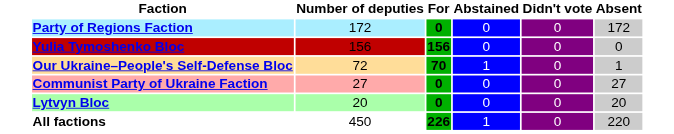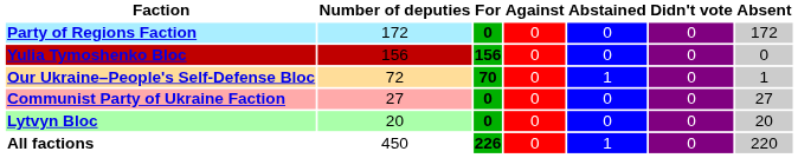 <table align="center" class="standard">
 <tr>
 <th>Faction</th>
 <th>Number of deputies</th>
 <th><strong>For</strong></th>
+<th>Against</th>
 <th>Abstained</th>
 <th>Didn't vote</th>
 <th>Absent</th>
 </tr>
 <tr ---->
 <td bgcolor=#AAEEFF><strong><a href='#'>Party of Regions Faction</a></strong></td>
 <td align=center bgcolor=#AAEEFF>172</td>
 <td align=center bgcolor=#00B000><strong>0</strong></td>
+<td align=center bgcolor=red style="color:white;">0</td>
 <td align=center bgcolor=blue style="color:white;">0</td>
 <td align=center bgcolor=purple style="color:white;">0</td>
 <td align=center bgcolor=#cccccc>172</td>
 </tr>
 <tr ---->
 <td bgcolor=#crimson><strong><a href='#'>Yulia Tymoshenko Bloc</a></strong></td>
 <td align=center bgcolor=#crimson>156</td>
 <td align=center bgcolor=#00B000><strong>156</strong></td>
+<td align=center bgcolor=red style="color:white;">0</td>
 <td align=center bgcolor=blue style="color:white;">0</td>
 <td align=center bgcolor=purple style="color:white;">0</td>
 <td align=center bgcolor=#cccccc>0</td>
 </tr>
 <tr ---->
 <td bgcolor=#FFDD99><strong><a href='#'>Our Ukraine–People's Self-Defense Bloc</a></strong></td>
 <td align=center bgcolor=#FFDD99>72</td>
 <td align=center bgcolor=#00B000><strong>70</strong></td>
+<td align=center bgcolor=red style="color:white;">0</td>
 <td align=center bgcolor=blue style="color:white;">1</td>
 <td align=center bgcolor=purple style="color:white;">0</td>
 <td align=center bgcolor=#cccccc>1</td>
 </tr>
 <tr ---->
 <td bgcolor=#FFAAAA><strong><a href='#'>Communist Party of Ukraine Faction</a></strong></td>
 <td align=center bgcolor=#FFAAAA>27</td>
 <td align=center bgcolor=#00B000><strong>0</strong></td>
+<td align=center bgcolor=red style="color:white;">0</td>
 <td align=center bgcolor=blue style="color:white;">0</td>
 <td align=center bgcolor=purple style="color:white;">0</td>
 <td align=center bgcolor=#cccccc>27</td>
 </tr>
 <tr ---->
 <td bgcolor=#AAFFAA><strong><a href='#'>Lytvyn Bloc</a></strong></td>
 <td align=center bgcolor=#AAFFAA>20</td>
 <td align=center bgcolor=#00B000><strong>0</strong></td>
+<td align=center bgcolor=red style="color:white;">0</td>
 <td align=center bgcolor=blue style="color:white;">0</td>
 <td align=center bgcolor=purple style="color:white;">0</td>
 <td align=center bgcolor=#cccccc>20</td>
 </tr>
 <tr ---->
 <td><strong>All factions</strong></td>
 <td align=center>450</td>
 <td align=center bgcolor=#00B000><strong>226</strong></td>
+<td align=center bgcolor=red style="color:white;">0</td>
 <td align=center bgcolor=blue style="color:white;">1</td>
 <td align=center bgcolor=purple style="color:white;">0</td>
 <td align=center bgcolor=#cccccc>220</td>
 </tr>
 </table>
